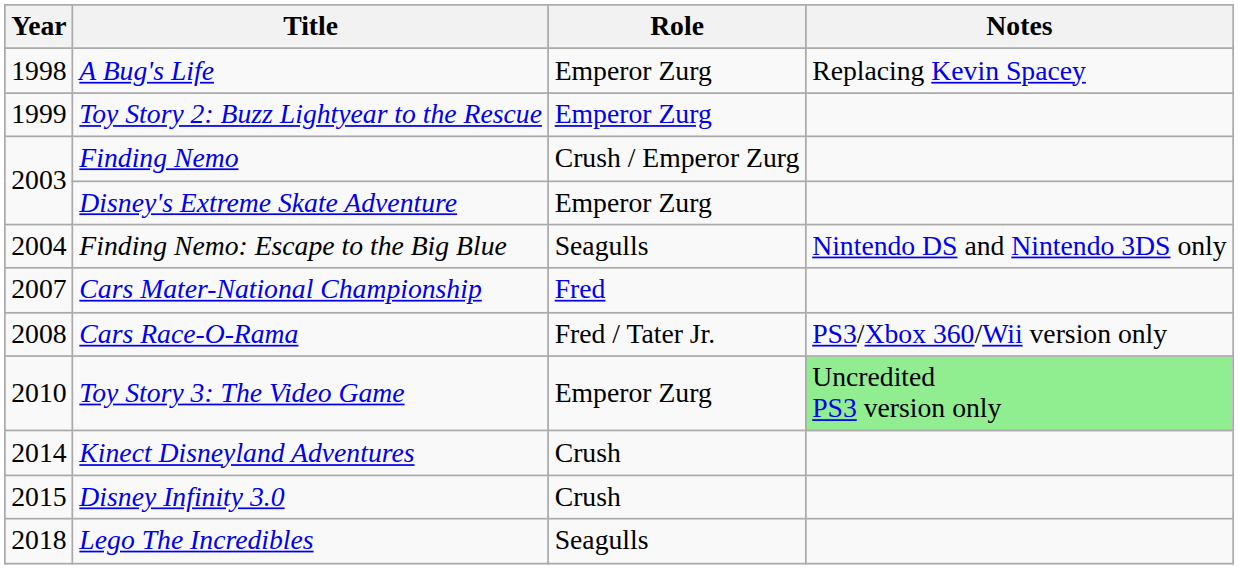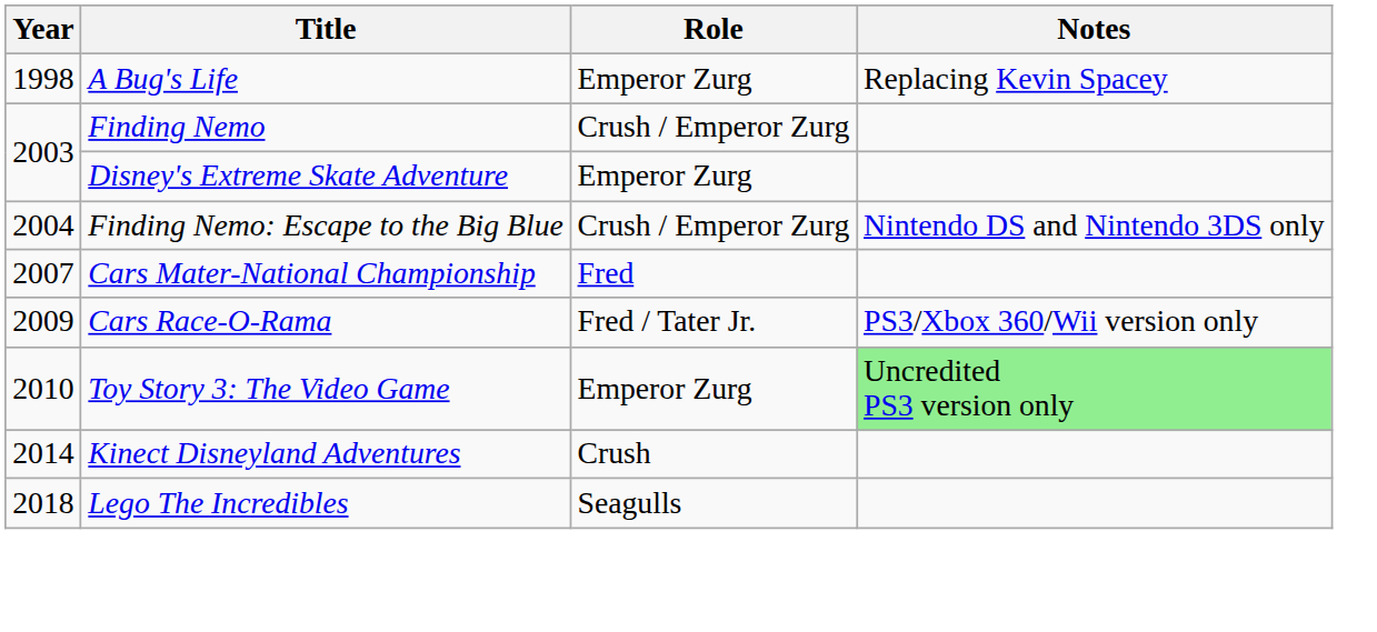 <table class="wikitable">
 <tr>
 <th>Year</th>
 <th>Title</th>
 <th>Role</th>
 <th>Notes</th>
 </tr>
 <tr>
 <td>1998</td>
 <td><em><a href='#'>A Bug's Life</a></em></td>
 <td>Emperor Zurg</td>
 <td>Replacing <a href='#'>Kevin Spacey</a></td>
-</tr>
-<tr>
-<td>1999</td>
-<td><em><a href='#'>Toy Story 2: Buzz Lightyear to the Rescue</a></em></td>
-<td><a href='#'>Emperor Zurg</a></td>
-<td></td>
 </tr>
 <tr>
 <td rowspan="2">2003</td>
 <td><em><a href='#'>Finding Nemo</a></em></td>
 <td>Crush / Emperor Zurg</td>
 <td></td>
 </tr>
 <tr>
 <td><em><a href='#'>Disney's Extreme Skate Adventure</a></em></td>
 <td>Emperor Zurg</td>
 <td></td>
 </tr>
 <tr>
 <td>2004</td>
 <td><em>Finding Nemo: Escape to the Big Blue</em></td>
-<td>Seagulls</td>
+<td>Crush / Emperor Zurg</td>
 <td><a href='#'>Nintendo DS</a> and <a href='#'>Nintendo 3DS</a> only</td>
 </tr>
 <tr>
 <td>2007</td>
 <td><em><a href='#'>Cars Mater-National Championship</a></em></td>
 <td><a href='#'>Fred</a></td>
 <td></td>
 </tr>
 <tr>
-<td>2008</td>
+<td>2009</td>
 <td><em><a href='#'>Cars Race-O-Rama</a></em></td>
 <td>Fred / Tater Jr.</td>
 <td><a href='#'>PS3</a>/<a href='#'>Xbox 360</a>/<a href='#'>Wii</a> version only</td>
 </tr>
 <tr>
 <td>2010</td>
 <td><em><a href='#'>Toy Story 3: The Video Game</a></em></td>
 <td>Emperor Zurg</td>
 <td style="background: lightgreen;">Uncredited<br><a href='#'>PS3</a> version only</td>
 </tr>
 <tr>
 <td>2014</td>
 <td><em><a href='#'>Kinect Disneyland Adventures</a></em></td>
 <td>Crush</td>
 <td></td>
 </tr>
 <tr>
-<td>2015</td>
-<td><em><a href='#'>Disney Infinity 3.0</a></em></td>
-<td>Crush</td>
-<td></td>
-</tr>
-<tr>
 <td>2018</td>
 <td><em><a href='#'>Lego The Incredibles</a></em></td>
 <td>Seagulls</td>
 <td></td>
 </tr>
 </table>
